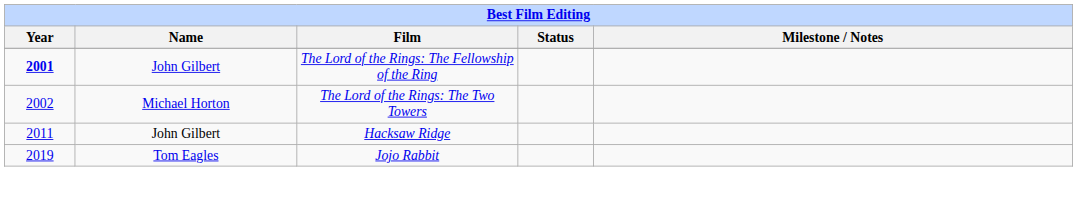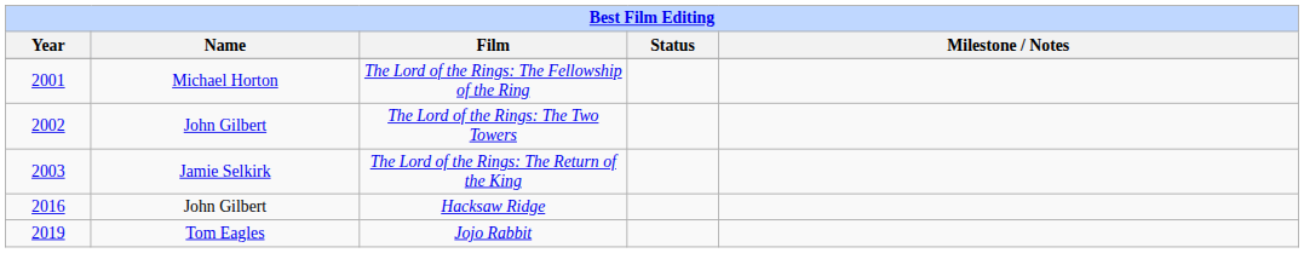 <table class="wikitable" style="text-align: center">
 <tr ---- bgcolor="#bfd7ff">
 <td colspan=5 align=center><strong><a href='#'>Best Film Editing</a></strong></td>
 </tr>
 <tr ---- bgcolor="#ebf5ff">
 <th width="075">Year</th>
 <th width="250">Name</th>
 <th width="250">Film</th>
 <th width="080">Status</th>
 <th width="550">Milestone / Notes</th>
 </tr>
 <tr s>
 </tr>
 <tr>
-<td><strong><a href='#'>2001</a></strong></td>
-<td><a href='#'>John Gilbert</a></td>
+<td><a href='#'>2001</a></td>
+<td><a href='#'>Michael Horton</a></td>
 <td><em><a href='#'>The Lord of the Rings: The Fellowship of the Ring</a></em></td>
 <td></td>
 <td></td>
 </tr>
 <tr>
 <td><a href='#'>2002</a></td>
-<td><a href='#'>Michael Horton</a></td>
+<td><a href='#'>John Gilbert</a></td>
 <td><em><a href='#'>The Lord of the Rings: The Two Towers</a></em></td>
 <td></td>
 <td></td>
 </tr>
 <tr>
-<td><a href='#'>2011</a></td>
+<td><a href='#'>2003</a></td>
+<td><a href='#'>Jamie Selkirk</a></td>
+<td><em><a href='#'>The Lord of the Rings: The Return of the King</a></em></td>
+<td></td>
+<td></td>
+</tr>
+<tr>
+<td><a href='#'>2016</a></td>
 <td>John Gilbert</td>
 <td><em><a href='#'>Hacksaw Ridge</a></em></td>
 <td></td>
 <td></td>
 </tr>
 <tr>
 <td><a href='#'>2019</a></td>
 <td><a href='#'>Tom Eagles</a></td>
 <td><em><a href='#'>Jojo Rabbit</a></em></td>
 <td></td>
 <td></td>
 </tr>
 </table>
